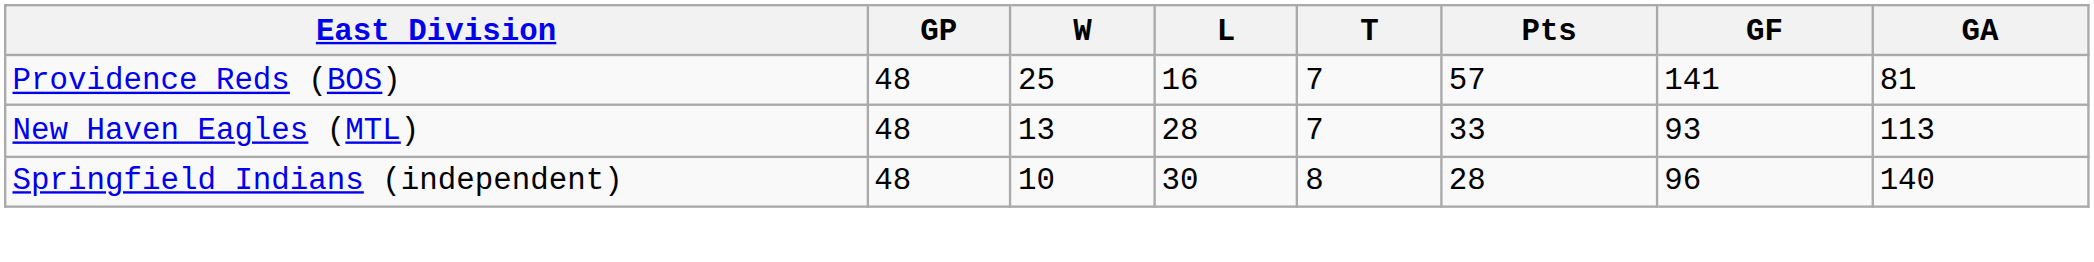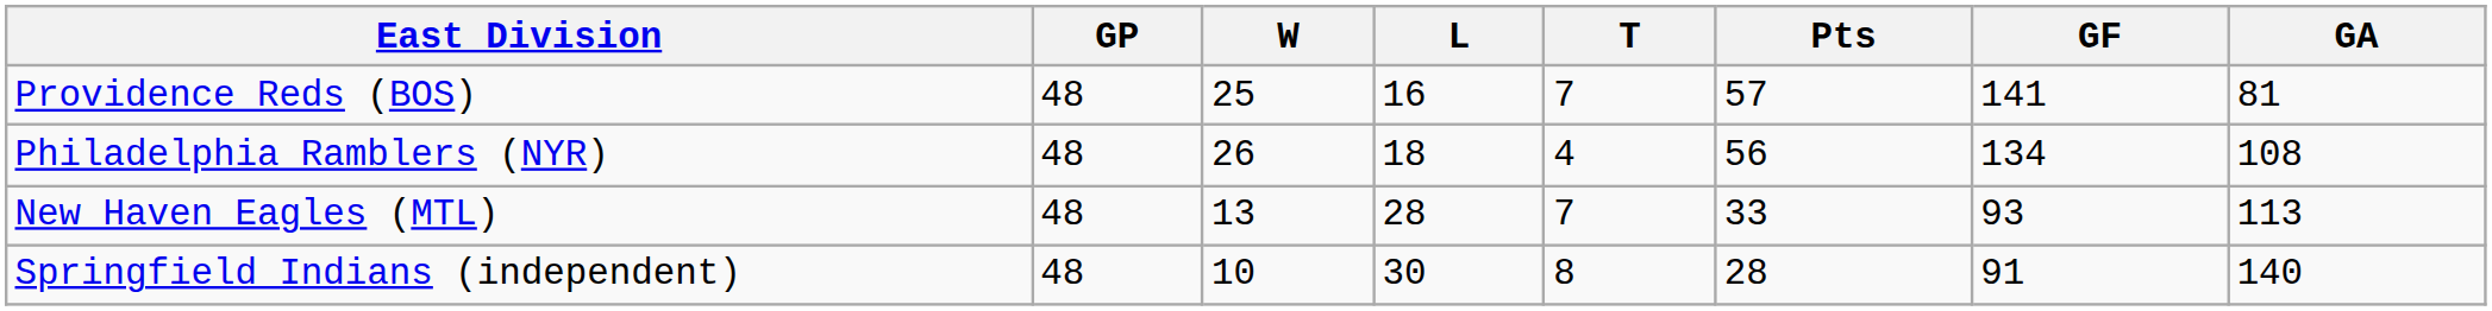 <table class="wikitable">
 <tr>
 <th bgcolor="#DDDDFF" width="30%"><a href='#'>East Division</a></th>
 <th bgcolor="#DDDDFF" width="5%">GP</th>
 <th bgcolor="#DDDDFF" width="5%">W</th>
 <th bgcolor="#DDDDFF" width="5%">L</th>
 <th bgcolor="#DDDDFF" width="5%">T</th>
 <th bgcolor="#DDDDFF" width="7.5%">Pts</th>
 <th bgcolor="#DDDDFF" width="7.5%">GF</th>
 <th bgcolor="#DDDDFF" width="7.5%">GA</th>
 </tr>
 <tr>
 <td><a href='#'>Providence Reds</a> (<a href='#'>BOS</a>)</td>
 <td>48</td>
 <td>25</td>
 <td>16</td>
 <td>7</td>
 <td>57</td>
 <td>141</td>
 <td>81</td>
 </tr>
 <tr>
+<td><a href='#'>Philadelphia Ramblers</a> (<a href='#'>NYR</a>)</td>
+<td>48</td>
+<td>26</td>
+<td>18</td>
+<td>4</td>
+<td>56</td>
+<td>134</td>
+<td>108</td>
+</tr>
+<tr>
 <td><a href='#'>New Haven Eagles</a> (<a href='#'>MTL</a>)</td>
 <td>48</td>
 <td>13</td>
 <td>28</td>
 <td>7</td>
 <td>33</td>
 <td>93</td>
 <td>113</td>
 </tr>
 <tr>
 <td><a href='#'>Springfield Indians</a> (independent)</td>
 <td>48</td>
 <td>10</td>
 <td>30</td>
 <td>8</td>
 <td>28</td>
-<td>96</td>
+<td>91</td>
 <td>140</td>
 </tr>
 </table>
